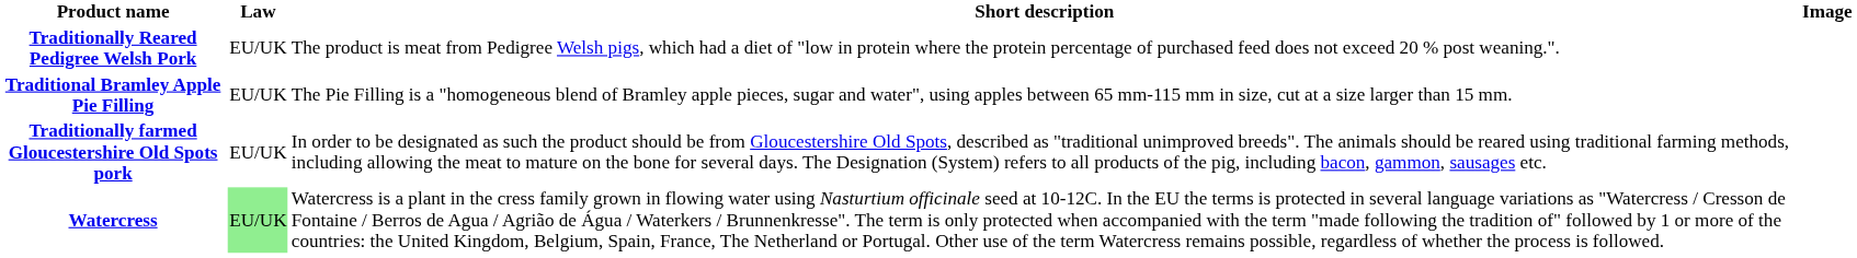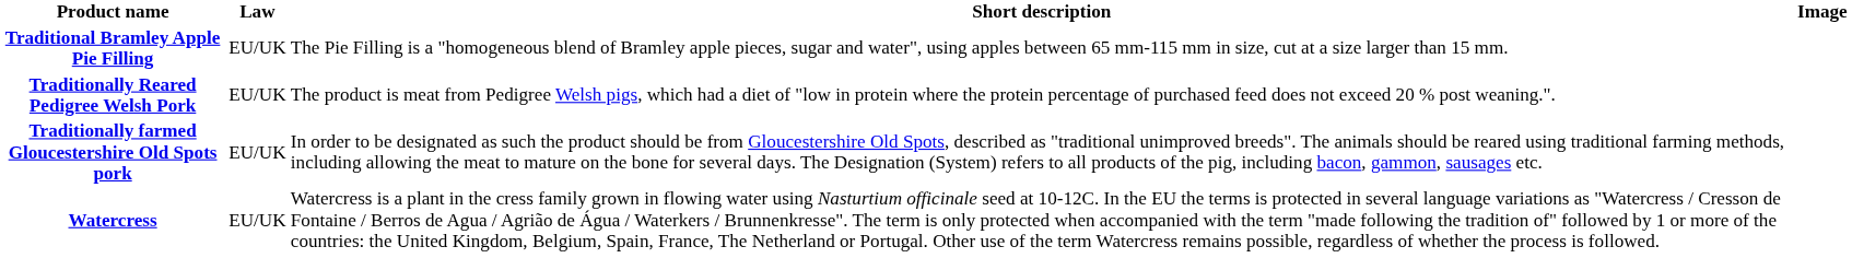 <table>
 <tr>
 <th>Product name</th>
 <th>Law</th>
 <th>Short description</th>
 <th>Image</th>
 </tr>
 <tr>
+<th><a href='#'>Traditional Bramley Apple Pie Filling</a></th>
+<td>EU/UK</td>
+<td>The Pie Filling is a "homogeneous blend of Bramley apple pieces, sugar and water", using apples between 65 mm-115 mm in size, cut at a size larger than 15 mm.</td>
+<td></td>
+</tr>
+<tr>
 <th><a href='#'>Traditionally Reared Pedigree Welsh Pork</a></th>
 <td>EU/UK</td>
 <td>The product is meat from Pedigree <a href='#'>Welsh pigs</a>, which had a diet of "low in protein where the protein percentage of purchased feed does not exceed 20 % post weaning.".</td>
-<td></td>
-</tr>
-<tr>
-<th><a href='#'>Traditional Bramley Apple Pie Filling</a></th>
-<td>EU/UK</td>
-<td>The Pie Filling is a "homogeneous blend of Bramley apple pieces, sugar and water", using apples between 65 mm-115 mm in size, cut at a size larger than 15 mm.</td>
 <td></td>
 </tr>
 <tr>
 <th><a href='#'>Traditionally farmed Gloucestershire Old Spots pork</a></th>
 <td>EU/UK</td>
 <td>In order to be designated as such the product should be from <a href='#'>Gloucestershire Old Spots</a>, described as "traditional unimproved breeds". The animals should be reared using traditional farming methods, including allowing the meat to mature on the bone for several days. The Designation (System) refers to all products of the pig, including <a href='#'>bacon</a>, <a href='#'>gammon</a>, <a href='#'>sausages</a> etc.</td>
 </tr>
 <tr>
 <th><a href='#'>Watercress</a></th>
-<td style="background: lightgreen;">EU/UK</td>
+<td>EU/UK</td>
 <td>Watercress is a plant in the cress family grown in flowing water using <em>Nasturtium officinale</em> seed at 10-12C. In the EU the terms is protected in several language variations as "Watercress / Cresson de Fontaine / Berros de Agua / Agrião de Água / Waterkers / Brunnenkresse". The term is only protected when accompanied with the term "made following the tradition of" followed by 1 or more of the countries: the United Kingdom, Belgium, Spain, France, The Netherland or Portugal. Other use of the term Watercress remains possible, regardless of whether the process is followed.</td>
 <td></td>
 </tr>
 <tr>
 </tr>
 </table>
